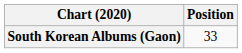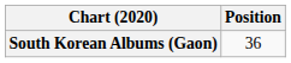 <table class="wikitable plainrowheaders" style="text-align:center">
 <tr>
 <th scope="col">Chart (2020)</th>
 <th scope="col">Position</th>
 </tr>
 <tr>
 <th scope="row">South Korean Albums (Gaon)</th>
-<td>33</td>
+<td>36</td>
 </tr>
 </table>
